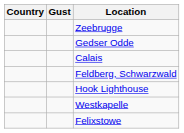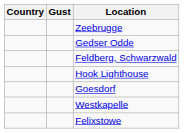 <table class="wikitable sortable">
 <tr>
 <th>Country</th>
 <th>Gust</th>
 <th>Location</th>
 </tr>
 <tr>
 <td></td>
 <td></td>
 <td><a href='#'>Zeebrugge</a></td>
 </tr>
 <tr>
 <td></td>
 <td></td>
 <td><a href='#'>Gedser Odde</a></td>
 </tr>
 <tr>
 <td></td>
 <td></td>
-<td><a href='#'>Calais</a></td>
-</tr>
-<tr>
-<td></td>
-<td></td>
 <td><a href='#'>Feldberg, Schwarzwald</a></td>
 </tr>
 <tr>
 <td></td>
 <td></td>
 <td><a href='#'>Hook Lighthouse</a></td>
+</tr>
+<tr>
+<td></td>
+<td></td>
+<td><a href='#'>Goesdorf</a></td>
 </tr>
 <tr>
 <td></td>
 <td></td>
 <td><a href='#'>Westkapelle</a></td>
 </tr>
 <tr>
 <td></td>
 <td></td>
 <td><a href='#'>Felixstowe</a></td>
 </tr>
 </table>
